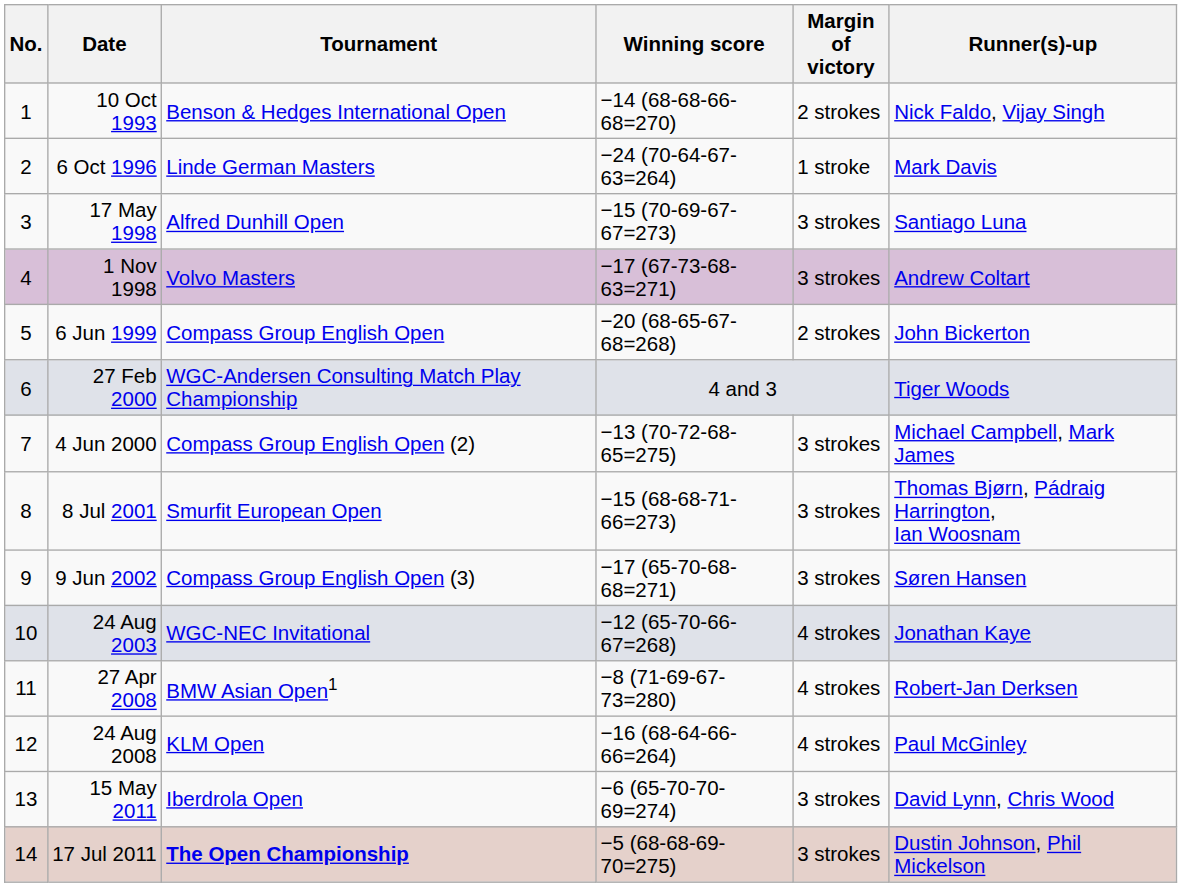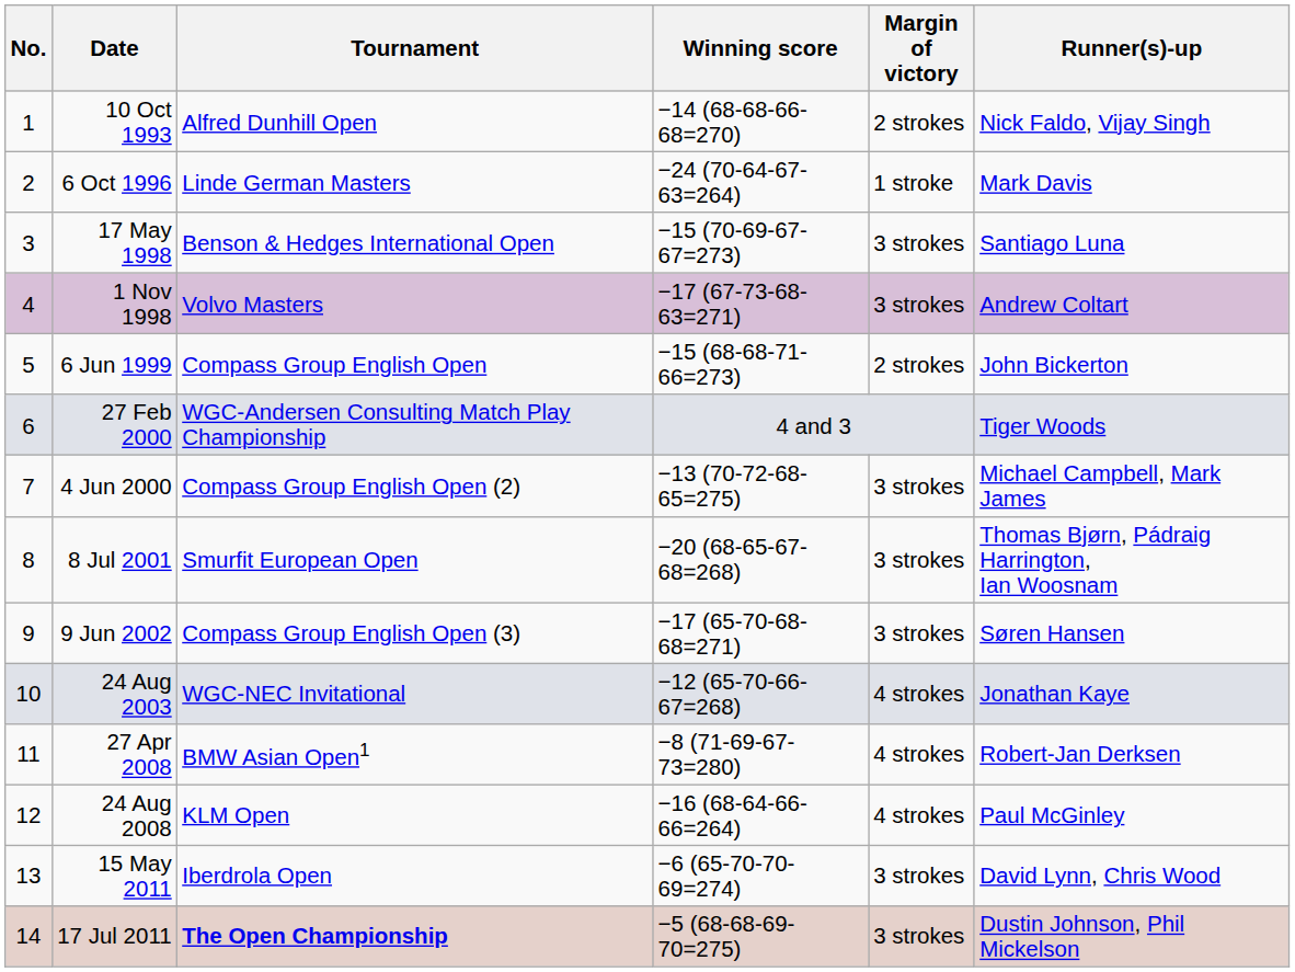 <table class="wikitable" style="font-size:95%;">
 <tr>
 <th>No.</th>
 <th>Date</th>
 <th>Tournament</th>
 <th>Winning score</th>
 <th>Margin of<br>victory</th>
 <th>Runner(s)-up</th>
 </tr>
 <tr>
 <td align=center>1</td>
 <td align=right>10 Oct <a href='#'>1993</a></td>
-<td><a href='#'>Benson & Hedges International Open</a></td>
+<td><a href='#'>Alfred Dunhill Open</a></td>
 <td>−14 (68-68-66-68=270)</td>
 <td>2 strokes</td>
 <td> <a href='#'>Nick Faldo</a>,  <a href='#'>Vijay Singh</a></td>
 </tr>
 <tr>
 <td align=center>2</td>
 <td align=right>6 Oct <a href='#'>1996</a></td>
 <td><a href='#'>Linde German Masters</a></td>
 <td>−24 (70-64-67-63=264)</td>
 <td>1 stroke</td>
 <td> <a href='#'>Mark Davis</a></td>
 </tr>
 <tr>
 <td align=center>3</td>
 <td align=right>17 May <a href='#'>1998</a></td>
-<td><a href='#'>Alfred Dunhill Open</a></td>
+<td><a href='#'>Benson & Hedges International Open</a></td>
 <td>−15 (70-69-67-67=273)</td>
 <td>3 strokes</td>
 <td> <a href='#'>Santiago Luna</a></td>
 </tr>
 <tr style="background:thistle">
 <td align=center>4</td>
 <td align=right>1 Nov 1998</td>
 <td><a href='#'>Volvo Masters</a></td>
 <td>−17 (67-73-68-63=271)</td>
 <td>3 strokes</td>
 <td> <a href='#'>Andrew Coltart</a></td>
 </tr>
 <tr>
 <td align=center>5</td>
 <td align=right>6 Jun <a href='#'>1999</a></td>
 <td><a href='#'>Compass Group English Open</a></td>
-<td>−20 (68-65-67-68=268)</td>
+<td>−15 (68-68-71-66=273)</td>
 <td>2 strokes</td>
 <td> <a href='#'>John Bickerton</a></td>
 </tr>
 <tr style="background:#dfe2e9;">
 <td align=center>6</td>
 <td align=right>27 Feb <a href='#'>2000</a></td>
 <td><a href='#'>WGC-Andersen Consulting Match Play Championship</a></td>
 <td colspan=2 align=center>4 and 3</td>
 <td> <a href='#'>Tiger Woods</a></td>
 </tr>
 <tr>
 <td align=center>7</td>
 <td align=right>4 Jun 2000</td>
 <td><a href='#'>Compass Group English Open</a> (2)</td>
 <td>−13 (70-72-68-65=275)</td>
 <td>3 strokes</td>
 <td> <a href='#'>Michael Campbell</a>,  <a href='#'>Mark James</a></td>
 </tr>
 <tr>
 <td align=center>8</td>
 <td align=right>8 Jul <a href='#'>2001</a></td>
 <td><a href='#'>Smurfit European Open</a></td>
-<td>−15 (68-68-71-66=273)</td>
+<td>−20 (68-65-67-68=268)</td>
 <td>3 strokes</td>
 <td> <a href='#'>Thomas Bjørn</a>,  <a href='#'>Pádraig Harrington</a>,<br> <a href='#'>Ian Woosnam</a></td>
 </tr>
 <tr>
 <td align=center>9</td>
 <td align=right>9 Jun <a href='#'>2002</a></td>
 <td><a href='#'>Compass Group English Open</a> (3)</td>
 <td>−17 (65-70-68-68=271)</td>
 <td>3 strokes</td>
 <td> <a href='#'>Søren Hansen</a></td>
 </tr>
 <tr style="background:#dfe2e9;">
 <td align=center>10</td>
 <td align=right>24 Aug <a href='#'>2003</a></td>
 <td><a href='#'>WGC-NEC Invitational</a></td>
 <td>−12 (65-70-66-67=268)</td>
 <td>4 strokes</td>
 <td> <a href='#'>Jonathan Kaye</a></td>
 </tr>
 <tr>
 <td align=center>11</td>
 <td align=right>27 Apr <a href='#'>2008</a></td>
 <td><a href='#'>BMW Asian Open</a><sup>1</sup></td>
 <td>−8 (71-69-67-73=280)</td>
 <td>4 strokes</td>
 <td> <a href='#'>Robert-Jan Derksen</a></td>
 </tr>
 <tr>
 <td align=center>12</td>
 <td align=right>24 Aug 2008</td>
 <td><a href='#'>KLM Open</a></td>
 <td>−16 (68-64-66-66=264)</td>
 <td>4 strokes</td>
 <td> <a href='#'>Paul McGinley</a></td>
 </tr>
 <tr>
 <td align=center>13</td>
 <td align=right>15 May <a href='#'>2011</a></td>
 <td><a href='#'>Iberdrola Open</a></td>
 <td>−6 (65-70-70-69=274)</td>
 <td>3 strokes</td>
 <td> <a href='#'>David Lynn</a>,  <a href='#'>Chris Wood</a></td>
 </tr>
 <tr style="background:#e5d1cb;">
 <td align=center>14</td>
 <td align=right>17 Jul 2011</td>
 <td><strong><a href='#'>The Open Championship</a></strong></td>
 <td>−5 (68-68-69-70=275)</td>
 <td>3 strokes</td>
 <td> <a href='#'>Dustin Johnson</a>,  <a href='#'>Phil Mickelson</a></td>
 </tr>
 </table>
